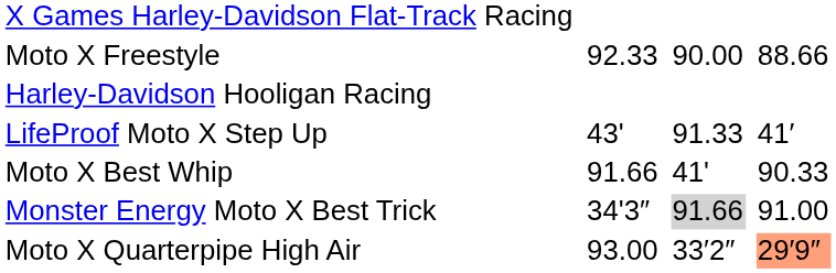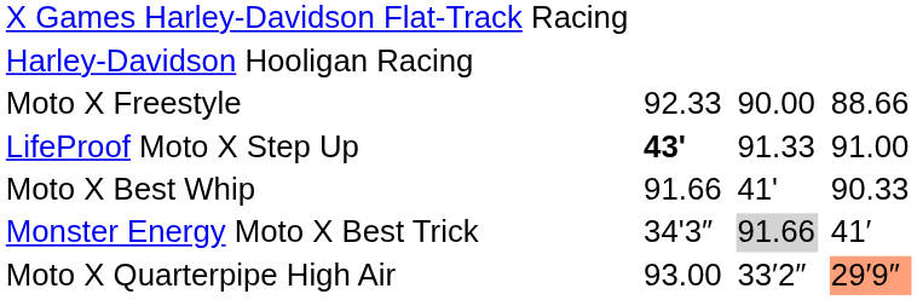 <table>
 <tr>
 <td><a href='#'>X Games Harley-Davidson Flat-Track</a> Racing</td>
+<td></td>
+<td></td>
+<td></td>
+<td></td>
+<td></td>
+<td></td>
+</tr>
+<tr>
+<td><a href='#'>Harley-Davidson</a> Hooligan Racing</td>
 <td></td>
 <td></td>
 <td></td>
 <td></td>
 <td></td>
 <td></td>
 </tr>
 <tr>
 <td>Moto X Freestyle</td>
 <td></td>
 <td>92.33</td>
 <td></td>
 <td>90.00</td>
 <td></td>
 <td>88.66</td>
 </tr>
 <tr>
-<td><a href='#'>Harley-Davidson</a> Hooligan Racing</td>
-<td></td>
-<td></td>
-<td></td>
-<td></td>
-<td></td>
-<td></td>
-</tr>
-<tr>
 <td><a href='#'>LifeProof</a> Moto X Step Up</td>
 <td></td>
-<td>43'</td>
+<td><strong>43'</strong></td>
 <td></td>
 <td>91.33</td>
 <td></td>
-<td>41′</td>
+<td>91.00</td>
 </tr>
 <tr>
 <td>Moto X Best Whip</td>
 <td></td>
 <td>91.66</td>
 <td></td>
 <td>41'</td>
 <td></td>
 <td>90.33</td>
 </tr>
 <tr>
 <td><a href='#'>Monster Energy</a> Moto X Best Trick</td>
 <td></td>
 <td>34'3″</td>
 <td></td>
 <td style="background: lightgrey;">91.66</td>
 <td></td>
-<td>91.00</td>
+<td>41′</td>
 </tr>
 <tr>
 <td>Moto X Quarterpipe High Air</td>
 <td></td>
 <td>93.00</td>
 <td></td>
 <td>33′2″</td>
 <td></td>
 <td style="background: lightsalmon;">29′9″</td>
 </tr>
 </table>
